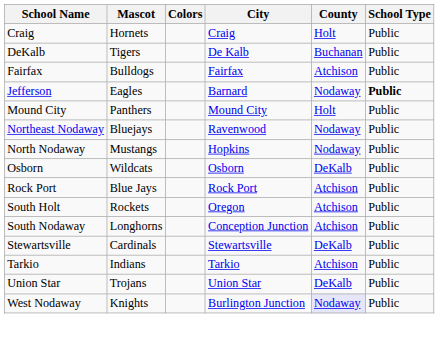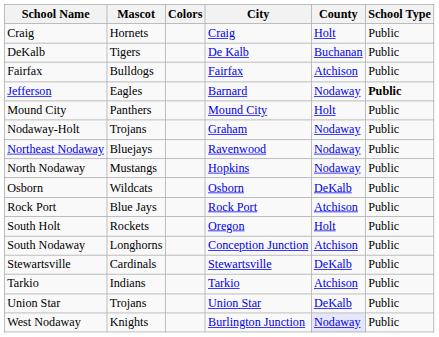 <table class="wikitable">
 <tr>
 <th>School Name</th>
 <th>Mascot</th>
 <th>Colors</th>
 <th>City</th>
 <th>County</th>
 <th>School Type</th>
 </tr>
 <tr>
 <td>Craig</td>
 <td>Hornets</td>
 <td></td>
 <td><a href='#'>Craig</a></td>
 <td><a href='#'>Holt</a></td>
 <td>Public</td>
 </tr>
 <tr>
 <td>DeKalb</td>
 <td>Tigers</td>
 <td></td>
 <td><a href='#'>De Kalb</a></td>
 <td><a href='#'>Buchanan</a></td>
 <td>Public</td>
 </tr>
 <tr>
 <td>Fairfax</td>
 <td>Bulldogs</td>
 <td></td>
 <td><a href='#'>Fairfax</a></td>
 <td><a href='#'>Atchison</a></td>
 <td>Public</td>
 </tr>
 <tr>
 <td><a href='#'>Jefferson</a></td>
 <td>Eagles</td>
 <td></td>
 <td><a href='#'>Barnard</a></td>
 <td><a href='#'>Nodaway</a></td>
 <td><strong>Public</strong></td>
 </tr>
 <tr>
 <td>Mound City</td>
 <td>Panthers</td>
 <td></td>
 <td><a href='#'>Mound City</a></td>
 <td><a href='#'>Holt</a></td>
 <td>Public</td>
 </tr>
 <tr>
+<td>Nodaway-Holt</td>
+<td>Trojans</td>
+<td></td>
+<td><a href='#'>Graham</a></td>
+<td><a href='#'>Nodaway</a></td>
+<td>Public</td>
+</tr>
+<tr>
 <td><a href='#'>Northeast Nodaway</a></td>
 <td>Bluejays</td>
 <td></td>
 <td><a href='#'>Ravenwood</a></td>
 <td><a href='#'>Nodaway</a></td>
 <td>Public</td>
 </tr>
 <tr>
 <td>North Nodaway</td>
 <td>Mustangs</td>
 <td></td>
 <td><a href='#'>Hopkins</a></td>
 <td><a href='#'>Nodaway</a></td>
 <td>Public</td>
 </tr>
 <tr>
 <td>Osborn</td>
 <td>Wildcats</td>
 <td></td>
 <td><a href='#'>Osborn</a></td>
 <td><a href='#'>DeKalb</a></td>
 <td>Public</td>
 </tr>
 <tr>
 <td>Rock Port</td>
 <td>Blue Jays</td>
 <td></td>
 <td><a href='#'>Rock Port</a></td>
 <td><a href='#'>Atchison</a></td>
 <td>Public</td>
 </tr>
 <tr>
 <td>South Holt</td>
 <td>Rockets</td>
 <td></td>
 <td><a href='#'>Oregon</a></td>
-<td><a href='#'>Atchison</a></td>
+<td><a href='#'>Holt</a></td>
 <td>Public</td>
 </tr>
 <tr>
 <td>South Nodaway</td>
 <td>Longhorns</td>
 <td></td>
 <td><a href='#'>Conception Junction</a></td>
 <td><a href='#'>Atchison</a></td>
 <td>Public</td>
 </tr>
 <tr>
 <td>Stewartsville</td>
 <td>Cardinals</td>
 <td></td>
 <td><a href='#'>Stewartsville</a></td>
 <td><a href='#'>DeKalb</a></td>
 <td>Public</td>
 </tr>
 <tr>
 <td>Tarkio</td>
 <td>Indians</td>
 <td></td>
 <td><a href='#'>Tarkio</a></td>
 <td><a href='#'>Atchison</a></td>
 <td>Public</td>
 </tr>
 <tr>
 <td>Union Star</td>
 <td>Trojans</td>
 <td></td>
 <td><a href='#'>Union Star</a></td>
 <td><a href='#'>DeKalb</a></td>
 <td>Public</td>
 </tr>
 <tr>
 <td>West Nodaway</td>
 <td>Knights</td>
 <td></td>
 <td><a href='#'>Burlington Junction</a></td>
 <td style="background: lavender;"><a href='#'>Nodaway</a></td>
 <td>Public</td>
 </tr>
 </table>
